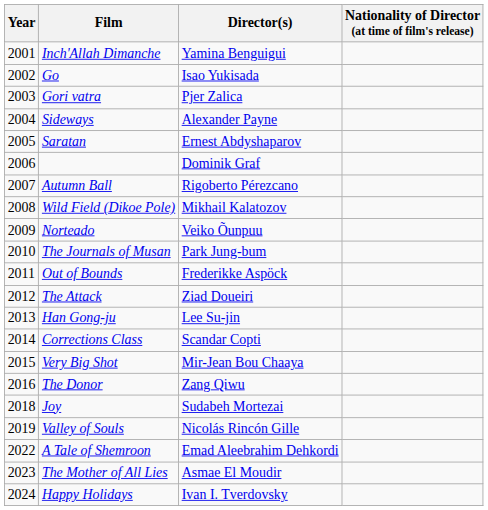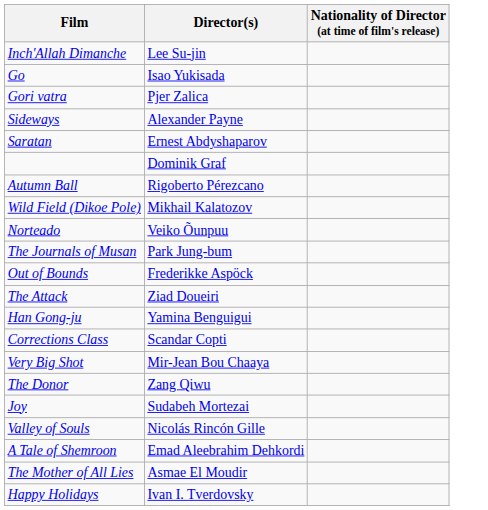 <table class="wikitable sortable">
 <tr>
-<th>Year</th>
 <th>Film</th>
 <th>Director(s)</th>
 <th>Nationality of Director<br><small>(at time of film's release)</small></th>
 </tr>
 <tr>
-<td>2001</td>
 <td><em><a href='#'>Inch'Allah Dimanche</a></em></td>
-<td><a href='#'>Yamina Benguigui</a></td>
+<td><a href='#'>Lee Su-jin</a></td>
 <td></td>
 </tr>
 <tr>
-<td>2002</td>
 <td><em><a href='#'>Go</a></em></td>
 <td><a href='#'>Isao Yukisada</a></td>
 <td></td>
 </tr>
 <tr>
-<td>2003</td>
 <td><em><a href='#'>Gori vatra</a></em></td>
 <td><a href='#'>Pjer Zalica</a></td>
 <td></td>
 </tr>
 <tr>
-<td>2004</td>
 <td><em><a href='#'>Sideways</a></em> </td>
 <td><a href='#'>Alexander Payne</a></td>
 <td></td>
 </tr>
 <tr>
-<td>2005</td>
 <td><em><a href='#'>Saratan</a></em> </td>
 <td><a href='#'>Ernest Abdyshaparov</a></td>
 <td></td>
 </tr>
 <tr>
-<td>2006</td>
 <td><em></em> </td>
 <td><a href='#'>Dominik Graf</a></td>
 <td></td>
 </tr>
 <tr>
-<td>2007</td>
 <td><em><a href='#'>Autumn Ball</a></em> </td>
 <td><a href='#'>Rigoberto Pérezcano</a></td>
 <td></td>
 </tr>
 <tr>
-<td>2008</td>
 <td><em><a href='#'>Wild Field (Dikoe Pole)</a></em> </td>
 <td><a href='#'>Mikhail Kalatozov</a></td>
 <td></td>
 </tr>
 <tr>
-<td>2009</td>
 <td><em><a href='#'>Norteado</a></em> </td>
 <td><a href='#'>Veiko Õunpuu</a></td>
 <td></td>
 </tr>
 <tr>
-<td>2010</td>
 <td><em><a href='#'>The Journals of Musan</a></em> </td>
 <td><a href='#'>Park Jung-bum</a></td>
 <td></td>
 </tr>
 <tr>
-<td>2011</td>
 <td><em><a href='#'>Out of Bounds</a></em> </td>
 <td><a href='#'>Frederikke Aspöck</a></td>
 <td></td>
 </tr>
 <tr>
-<td>2012</td>
 <td><em><a href='#'>The Attack</a></em> </td>
 <td><a href='#'>Ziad Doueiri</a></td>
 <td></td>
 </tr>
 <tr>
-<td>2013</td>
 <td><em><a href='#'>Han Gong-ju</a></em></td>
-<td><a href='#'>Lee Su-jin</a></td>
+<td><a href='#'>Yamina Benguigui</a></td>
 <td></td>
 </tr>
 <tr>
-<td>2014</td>
 <td><em><a href='#'>Corrections Class</a></em> </td>
 <td><a href='#'>Scandar Copti</a></td>
 <td> </td>
 </tr>
 <tr>
-<td>2015</td>
 <td><em><a href='#'>Very Big Shot</a></em></td>
 <td><a href='#'>Mir-Jean Bou Chaaya</a></td>
 <td></td>
 </tr>
 <tr>
-<td>2016</td>
 <td><em><a href='#'>The Donor</a></em></td>
 <td><a href='#'>Zang Qiwu</a></td>
 <td></td>
 </tr>
 <tr>
-<td>2018</td>
 <td><em><a href='#'>Joy</a></em></td>
 <td><a href='#'>Sudabeh Mortezai</a></td>
 <td> </td>
 </tr>
 <tr>
-<td>2019</td>
 <td><em><a href='#'>Valley of Souls</a></em></td>
 <td><a href='#'>Nicolás Rincón Gille</a></td>
 <td></td>
 </tr>
 <tr>
-<td>2022</td>
 <td><em><a href='#'>A Tale of Shemroon</a></em></td>
 <td><a href='#'>Emad Aleebrahim Dehkordi</a></td>
 <td></td>
 </tr>
 <tr>
-<td>2023</td>
 <td><em><a href='#'>The Mother of All Lies</a></em></td>
 <td><a href='#'>Asmae El Moudir</a></td>
 <td></td>
 </tr>
 <tr>
-<td>2024</td>
 <td><em><a href='#'>Happy Holidays</a></em></td>
 <td><a href='#'>Ivan I. Tverdovsky</a></td>
 <td></td>
 </tr>
 </table>
